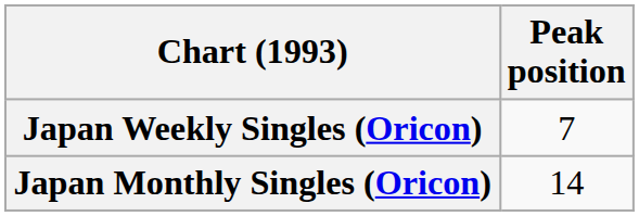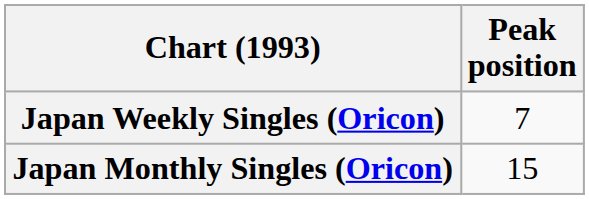 <table class="wikitable sortable plainrowheaders" style="text-align:center;">
 <tr>
 <th scope="col">Chart (1993)</th>
 <th scope="col">Peak<br>position</th>
 </tr>
 <tr>
 <th scope="row">Japan Weekly Singles (<a href='#'>Oricon</a>)</th>
 <td style="text-align:center;">7</td>
 </tr>
 <tr>
 <th scope="row">Japan Monthly Singles (<a href='#'>Oricon</a>)</th>
-<td style="text-align:center;">14</td>
+<td style="text-align:center;">15</td>
 </tr>
 </table>
